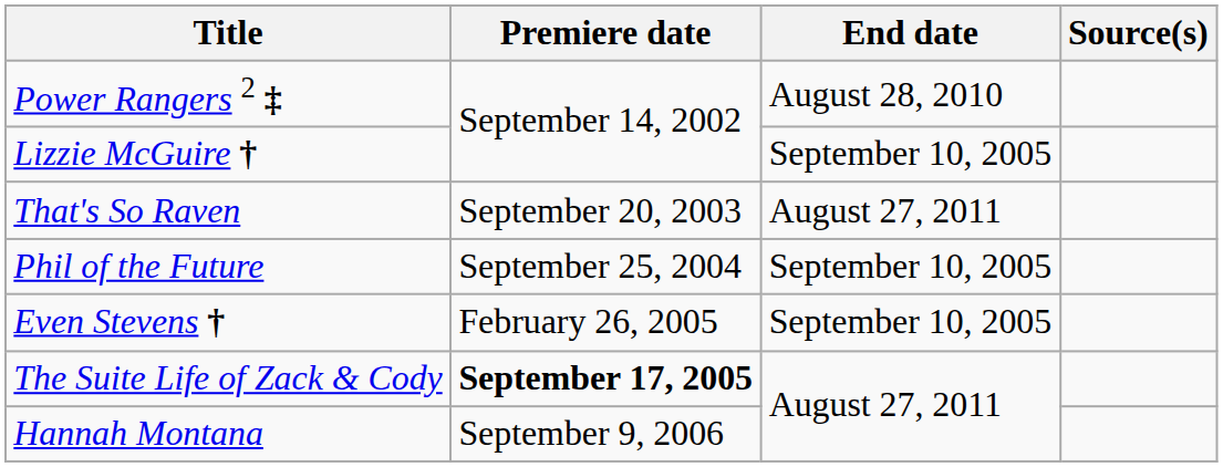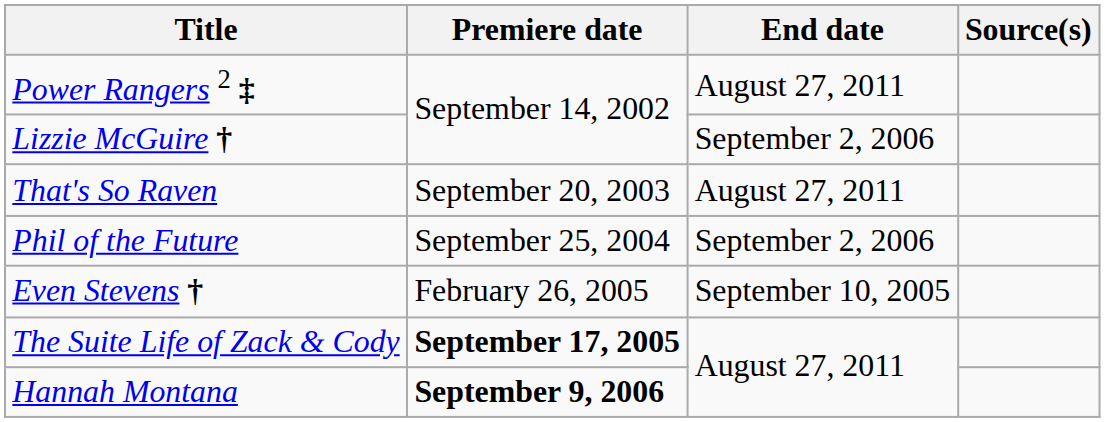 <table class="wikitable sortable">
 <tr>
 <th>Title</th>
 <th>Premiere date</th>
 <th>End date</th>
 <th>Source(s)</th>
 </tr>
 <tr>
 <td><em><a href='#'>Power Rangers</a></em> <sup>2</sup> <strong>‡</strong></td>
 <td rowspan=2>September 14, 2002</td>
-<td>August 28, 2010</td>
+<td>August 27, 2011</td>
 <td></td>
 </tr>
 <tr>
 <td><em><a href='#'>Lizzie McGuire</a></em> <strong>†</strong></td>
-<td>September 10, 2005</td>
+<td>September 2, 2006</td>
 <td></td>
 </tr>
 <tr>
 <td><em><a href='#'>That's So Raven</a></em></td>
 <td>September 20, 2003</td>
 <td>August 27, 2011</td>
 <td></td>
 </tr>
 <tr>
 <td><em><a href='#'>Phil of the Future</a></em></td>
 <td>September 25, 2004</td>
-<td>September 10, 2005</td>
+<td>September 2, 2006</td>
 <td></td>
 </tr>
 <tr>
 <td><em><a href='#'>Even Stevens</a></em> <strong>†</strong></td>
 <td>February 26, 2005</td>
 <td>September 10, 2005</td>
 <td></td>
 </tr>
 <tr>
 <td><em><a href='#'>The Suite Life of Zack & Cody</a></em></td>
 <td><strong>September 17, 2005</strong></td>
 <td rowspan=2>August 27, 2011</td>
 <td></td>
 </tr>
 <tr>
 <td><em><a href='#'>Hannah Montana</a></em></td>
-<td>September 9, 2006</td>
+<td><strong>September 9, 2006</strong></td>
 </tr>
 </table>
